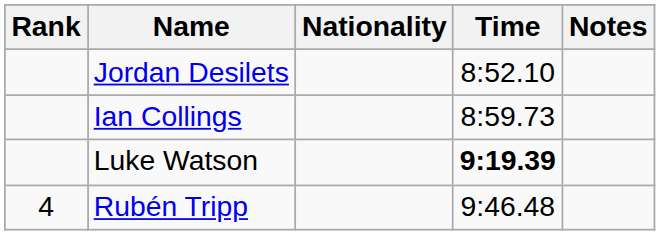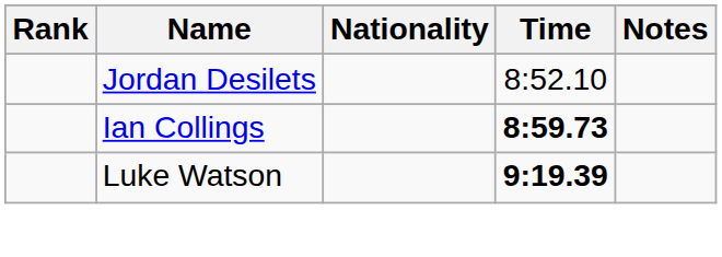 <table class="wikitable sortable" style="text-align:center">
 <tr>
 <th>Rank</th>
 <th>Name</th>
 <th>Nationality</th>
 <th>Time</th>
 <th>Notes</th>
 </tr>
 <tr>
 <td align=center></td>
 <td align=left><a href='#'>Jordan Desilets</a></td>
 <td align=left></td>
 <td>8:52.10</td>
 <td></td>
 </tr>
 <tr>
 <td align=center></td>
 <td align=left><a href='#'>Ian Collings</a></td>
 <td align=left></td>
-<td>8:59.73</td>
+<td><strong>8:59.73</strong></td>
 <td></td>
 </tr>
 <tr>
 <td align=center></td>
 <td align=left>Luke Watson</td>
 <td align=left></td>
 <td><strong>9:19.39</strong></td>
 <td></td>
 </tr>
-<tr>
-<td align=center>4</td>
-<td align=left><a href='#'>Rubén Tripp</a></td>
-<td align=left></td>
-<td>9:46.48</td>
-<td></td>
-</tr>
 </table>
